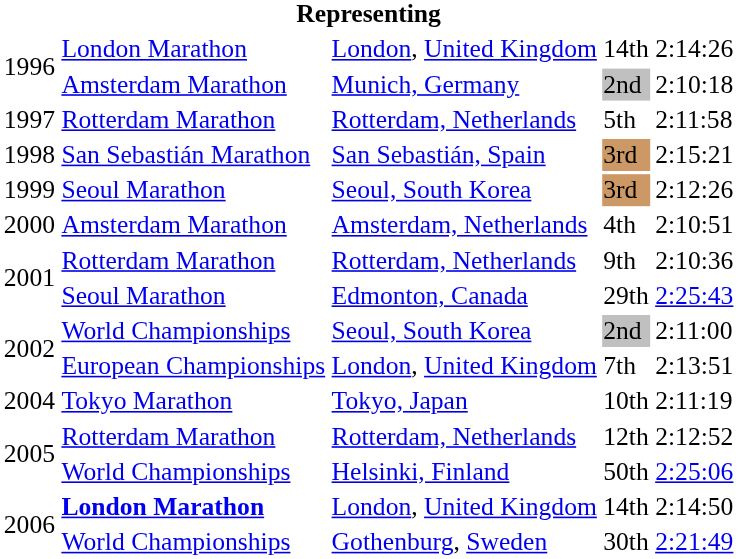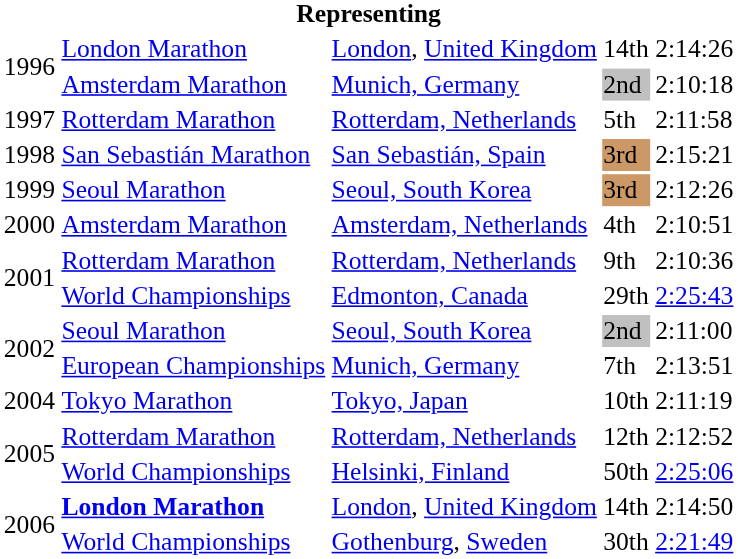 <table>
 <tr>
 <th colspan="5">Representing </th>
 </tr>
 <tr>
 <td rowspan=2>1996</td>
 <td><a href='#'>London Marathon</a></td>
 <td><a href='#'>London</a>, <a href='#'>United Kingdom</a></td>
 <td>14th</td>
 <td>2:14:26</td>
 </tr>
 <tr>
 <td><a href='#'>Amsterdam Marathon</a></td>
 <td><a href='#'>Munich, Germany</a></td>
 <td bgcolor="silver">2nd</td>
 <td>2:10:18</td>
 </tr>
 <tr>
 <td>1997</td>
 <td><a href='#'>Rotterdam Marathon</a></td>
 <td><a href='#'>Rotterdam, Netherlands</a></td>
 <td>5th</td>
 <td>2:11:58</td>
 </tr>
 <tr>
 <td>1998</td>
 <td><a href='#'>San Sebastián Marathon</a></td>
 <td><a href='#'>San Sebastián, Spain</a></td>
 <td bgcolor="cc9966">3rd</td>
 <td>2:15:21</td>
 </tr>
 <tr>
 <td>1999</td>
 <td><a href='#'>Seoul Marathon</a></td>
 <td><a href='#'>Seoul, South Korea</a></td>
 <td bgcolor="cc9966">3rd</td>
 <td>2:12:26</td>
 </tr>
 <tr>
 <td>2000</td>
 <td><a href='#'>Amsterdam Marathon</a></td>
 <td><a href='#'>Amsterdam, Netherlands</a></td>
 <td>4th</td>
 <td>2:10:51</td>
 </tr>
 <tr>
 <td rowspan=2>2001</td>
 <td><a href='#'>Rotterdam Marathon</a></td>
 <td><a href='#'>Rotterdam, Netherlands</a></td>
 <td>9th</td>
 <td>2:10:36</td>
 </tr>
 <tr>
-<td><a href='#'>Seoul Marathon</a></td>
+<td><a href='#'>World Championships</a></td>
 <td><a href='#'>Edmonton, Canada</a></td>
 <td>29th</td>
 <td><a href='#'>2:25:43</a></td>
 </tr>
 <tr>
 <td rowspan=2>2002</td>
-<td><a href='#'>World Championships</a></td>
+<td><a href='#'>Seoul Marathon</a></td>
 <td><a href='#'>Seoul, South Korea</a></td>
 <td bgcolor="silver">2nd</td>
 <td>2:11:00</td>
 </tr>
 <tr>
 <td><a href='#'>European Championships</a></td>
-<td><a href='#'>London</a>, <a href='#'>United Kingdom</a></td>
+<td><a href='#'>Munich, Germany</a></td>
 <td>7th</td>
 <td>2:13:51</td>
 </tr>
 <tr>
 <td>2004</td>
 <td><a href='#'>Tokyo Marathon</a></td>
 <td><a href='#'>Tokyo, Japan</a></td>
 <td>10th</td>
 <td>2:11:19</td>
 </tr>
 <tr>
 <td rowspan=2>2005</td>
 <td><a href='#'>Rotterdam Marathon</a></td>
 <td><a href='#'>Rotterdam, Netherlands</a></td>
 <td>12th</td>
 <td>2:12:52</td>
 </tr>
 <tr>
 <td><a href='#'>World Championships</a></td>
 <td><a href='#'>Helsinki, Finland</a></td>
 <td>50th</td>
 <td><a href='#'>2:25:06</a></td>
 </tr>
 <tr>
 <td rowspan=2>2006</td>
 <td><strong><a href='#'>London Marathon</a></strong></td>
 <td><a href='#'>London</a>, <a href='#'>United Kingdom</a></td>
 <td>14th</td>
 <td>2:14:50</td>
 </tr>
 <tr>
 <td><a href='#'>World Championships</a></td>
 <td><a href='#'>Gothenburg</a>, <a href='#'>Sweden</a></td>
 <td>30th</td>
 <td><a href='#'>2:21:49</a></td>
 </tr>
 </table>
